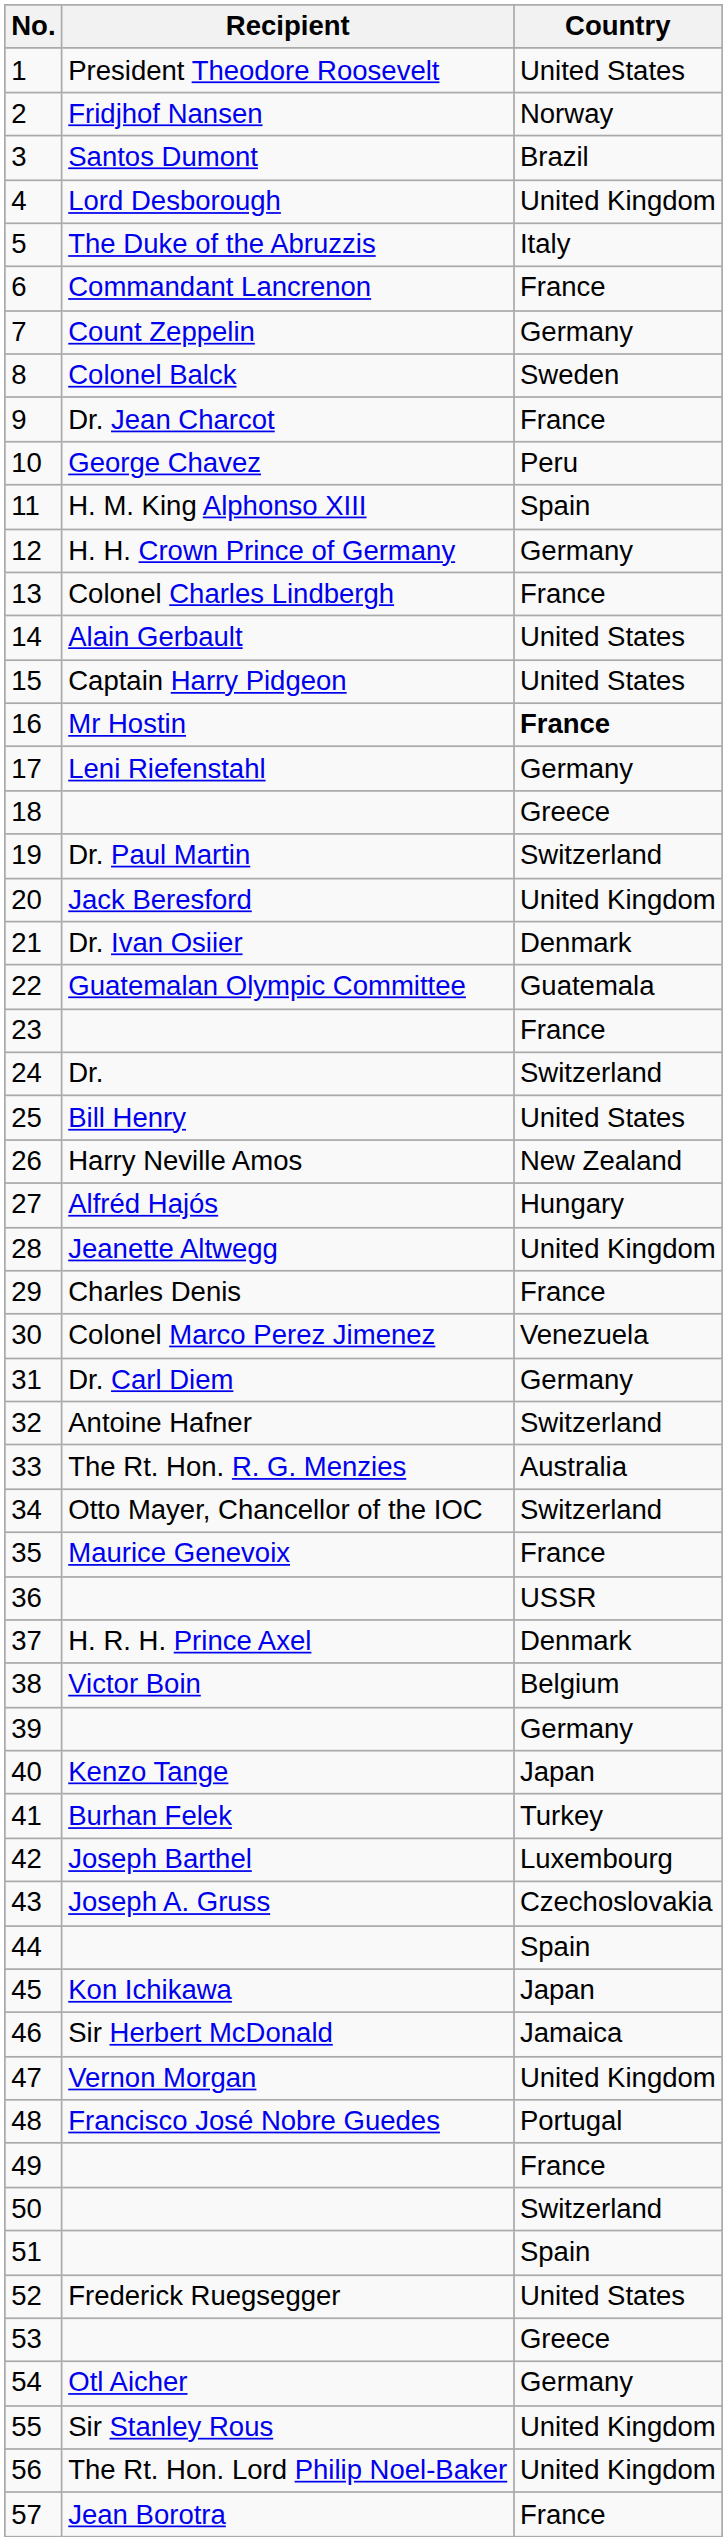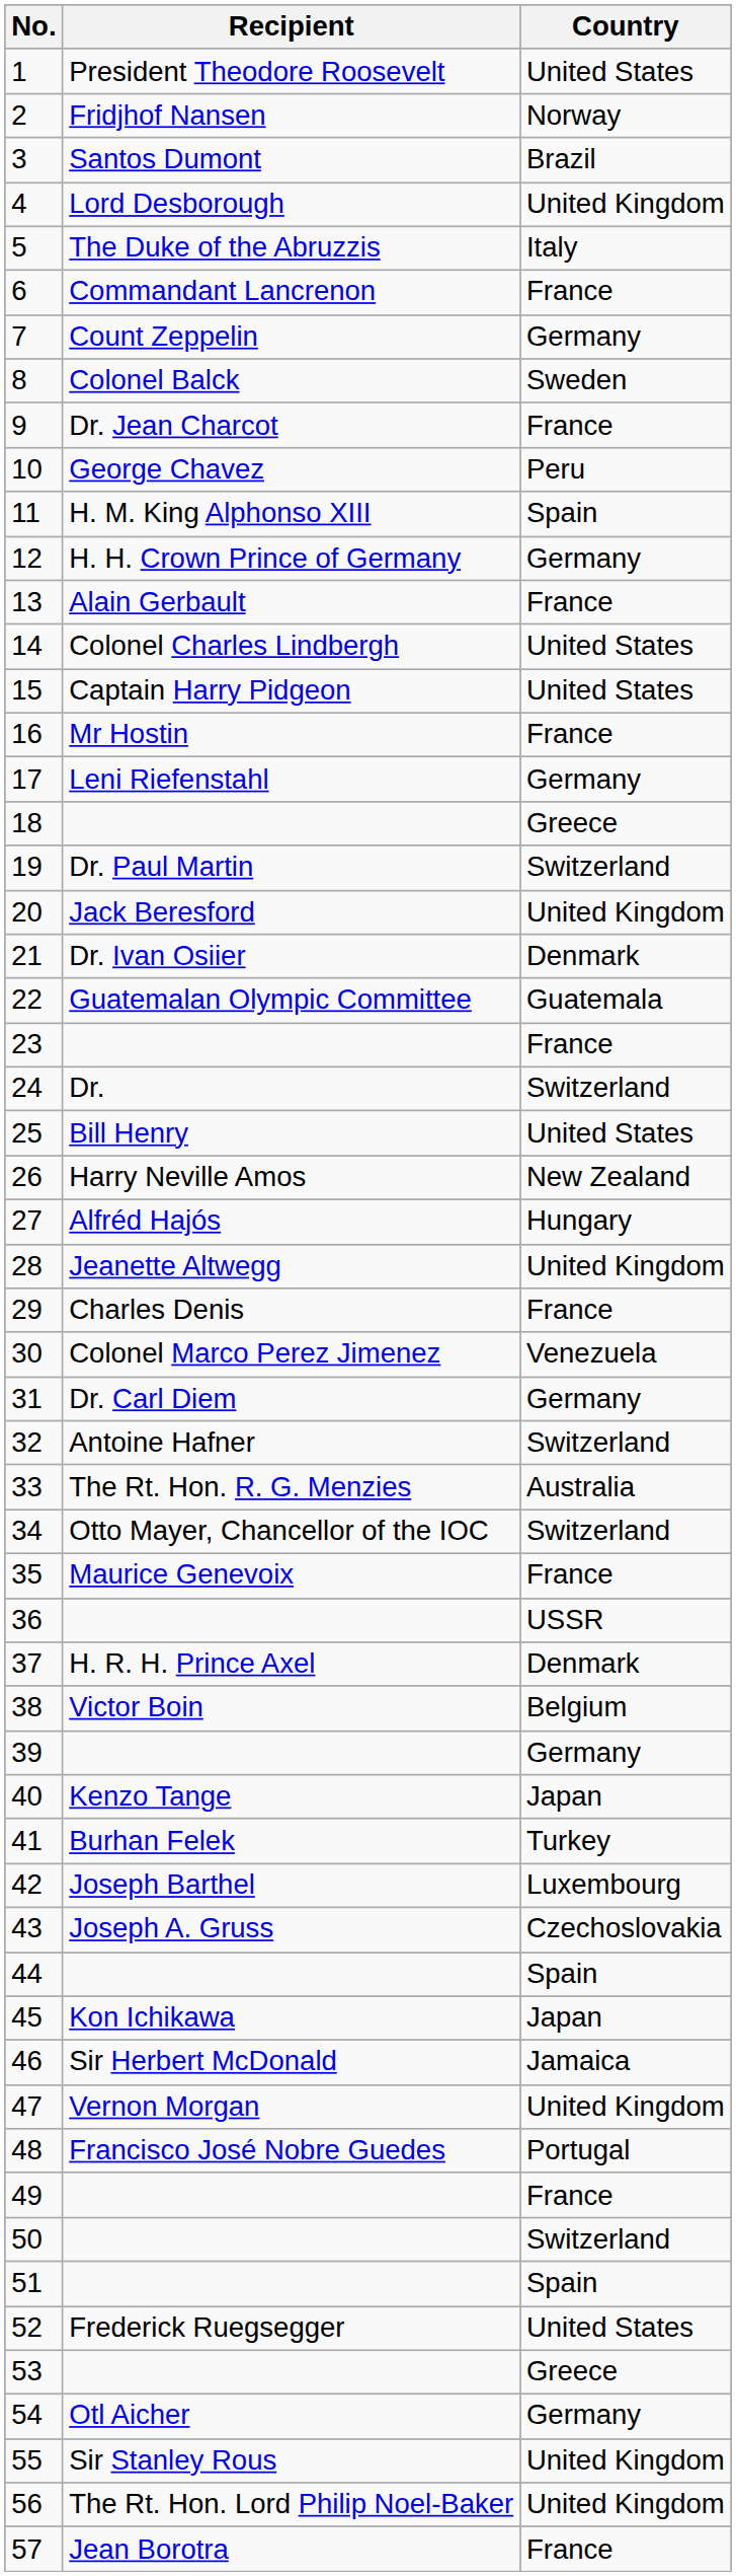 <table class="wikitable">
 <tr>
 <th>No.</th>
 <th>Recipient</th>
 <th>Country</th>
 </tr>
 <tr>
 <td>1</td>
 <td>President <a href='#'>Theodore Roosevelt</a></td>
 <td>United States</td>
 </tr>
 <tr>
 <td>2</td>
 <td><a href='#'>Fridjhof Nansen</a></td>
 <td>Norway</td>
 </tr>
 <tr>
 <td>3</td>
 <td><a href='#'>Santos Dumont</a></td>
 <td>Brazil</td>
 </tr>
 <tr>
 <td>4</td>
 <td><a href='#'>Lord Desborough</a></td>
 <td>United Kingdom</td>
 </tr>
 <tr>
 <td>5</td>
 <td><a href='#'>The Duke of the Abruzzis</a></td>
 <td>Italy</td>
 </tr>
 <tr>
 <td>6</td>
 <td><a href='#'>Commandant Lancrenon</a></td>
 <td>France</td>
 </tr>
 <tr>
 <td>7</td>
 <td><a href='#'>Count Zeppelin</a></td>
 <td>Germany</td>
 </tr>
 <tr>
 <td>8</td>
 <td><a href='#'>Colonel Balck</a></td>
 <td>Sweden</td>
 </tr>
 <tr>
 <td>9</td>
 <td>Dr. <a href='#'>Jean Charcot</a></td>
 <td>France</td>
 </tr>
 <tr>
 <td>10</td>
 <td><a href='#'>George Chavez</a></td>
 <td>Peru</td>
 </tr>
 <tr>
 <td>11</td>
 <td>H. M. King <a href='#'>Alphonso XIII</a></td>
 <td>Spain</td>
 </tr>
 <tr>
 <td>12</td>
 <td>H. H. <a href='#'>Crown Prince of Germany</a></td>
 <td>Germany</td>
 </tr>
 <tr>
 <td>13</td>
-<td>Colonel <a href='#'>Charles Lindbergh</a></td>
+<td><a href='#'>Alain Gerbault</a></td>
 <td>France</td>
 </tr>
 <tr>
 <td>14</td>
-<td><a href='#'>Alain Gerbault</a></td>
+<td>Colonel <a href='#'>Charles Lindbergh</a></td>
 <td>United States</td>
 </tr>
 <tr>
 <td>15</td>
 <td>Captain <a href='#'>Harry Pidgeon</a></td>
 <td>United States</td>
 </tr>
 <tr>
 <td>16</td>
 <td><a href='#'>Mr Hostin</a></td>
-<td><strong>France</strong></td>
+<td>France</td>
 </tr>
 <tr>
 <td>17</td>
 <td><a href='#'>Leni Riefenstahl</a></td>
 <td>Germany</td>
 </tr>
 <tr>
 <td>18</td>
 <td></td>
 <td>Greece</td>
 </tr>
 <tr>
 <td>19</td>
 <td>Dr. <a href='#'>Paul Martin</a></td>
 <td>Switzerland</td>
 </tr>
 <tr>
 <td>20</td>
 <td><a href='#'>Jack Beresford</a></td>
 <td>United Kingdom</td>
 </tr>
 <tr>
 <td>21</td>
 <td>Dr. <a href='#'>Ivan Osiier</a></td>
 <td>Denmark</td>
 </tr>
 <tr>
 <td>22</td>
 <td><a href='#'>Guatemalan Olympic Committee</a></td>
 <td>Guatemala</td>
 </tr>
 <tr>
 <td>23</td>
 <td></td>
 <td>France</td>
 </tr>
 <tr>
 <td>24</td>
 <td>Dr. </td>
 <td>Switzerland</td>
 </tr>
 <tr>
 <td>25</td>
 <td><a href='#'>Bill Henry</a></td>
 <td>United States</td>
 </tr>
 <tr>
 <td>26</td>
 <td>Harry Neville Amos</td>
 <td>New Zealand</td>
 </tr>
 <tr>
 <td>27</td>
 <td><a href='#'>Alfréd Hajós</a></td>
 <td>Hungary</td>
 </tr>
 <tr>
 <td>28</td>
 <td><a href='#'>Jeanette Altwegg</a></td>
 <td>United Kingdom</td>
 </tr>
 <tr>
 <td>29</td>
 <td>Charles Denis</td>
 <td>France</td>
 </tr>
 <tr>
 <td>30</td>
 <td>Colonel <a href='#'>Marco Perez Jimenez</a></td>
 <td>Venezuela</td>
 </tr>
 <tr>
 <td>31</td>
 <td>Dr. <a href='#'>Carl Diem</a></td>
 <td>Germany</td>
 </tr>
 <tr>
 <td>32</td>
 <td>Antoine Hafner</td>
 <td>Switzerland</td>
 </tr>
 <tr>
 <td>33</td>
 <td>The Rt. Hon. <a href='#'>R. G. Menzies</a></td>
 <td>Australia</td>
 </tr>
 <tr>
 <td>34</td>
 <td>Otto Mayer, Chancellor of the IOC</td>
 <td>Switzerland</td>
 </tr>
 <tr>
 <td>35</td>
 <td><a href='#'>Maurice Genevoix</a></td>
 <td>France</td>
 </tr>
 <tr>
 <td>36</td>
 <td></td>
 <td>USSR</td>
 </tr>
 <tr>
 <td>37</td>
 <td>H. R. H. <a href='#'>Prince Axel</a></td>
 <td>Denmark</td>
 </tr>
 <tr>
 <td>38</td>
 <td><a href='#'>Victor Boin</a></td>
 <td>Belgium</td>
 </tr>
 <tr>
 <td>39</td>
 <td></td>
 <td>Germany</td>
 </tr>
 <tr>
 <td>40</td>
 <td><a href='#'>Kenzo Tange</a></td>
 <td>Japan</td>
 </tr>
 <tr>
 <td>41</td>
 <td><a href='#'>Burhan Felek</a></td>
 <td>Turkey</td>
 </tr>
 <tr>
 <td>42</td>
 <td><a href='#'>Joseph Barthel</a></td>
 <td>Luxembourg</td>
 </tr>
 <tr>
 <td>43</td>
 <td><a href='#'>Joseph A. Gruss</a></td>
 <td>Czechoslovakia</td>
 </tr>
 <tr>
 <td>44</td>
 <td></td>
 <td>Spain</td>
 </tr>
 <tr>
 <td>45</td>
 <td><a href='#'>Kon Ichikawa</a></td>
 <td>Japan</td>
 </tr>
 <tr>
 <td>46</td>
 <td>Sir <a href='#'>Herbert McDonald</a></td>
 <td>Jamaica</td>
 </tr>
 <tr>
 <td>47</td>
 <td><a href='#'>Vernon Morgan</a></td>
 <td>United Kingdom</td>
 </tr>
 <tr>
 <td>48</td>
 <td><a href='#'>Francisco José Nobre Guedes</a></td>
 <td>Portugal</td>
 </tr>
 <tr>
 <td>49</td>
 <td></td>
 <td>France</td>
 </tr>
 <tr>
 <td>50</td>
 <td></td>
 <td>Switzerland</td>
 </tr>
 <tr>
 <td>51</td>
 <td></td>
 <td>Spain</td>
 </tr>
 <tr>
 <td>52</td>
 <td>Frederick Ruegsegger</td>
 <td>United States</td>
 </tr>
 <tr>
 <td>53</td>
 <td></td>
 <td>Greece</td>
 </tr>
 <tr>
 <td>54</td>
 <td><a href='#'>Otl Aicher</a></td>
 <td>Germany</td>
 </tr>
 <tr>
 <td>55</td>
 <td>Sir <a href='#'>Stanley Rous</a></td>
 <td>United Kingdom</td>
 </tr>
 <tr>
 <td>56</td>
 <td>The Rt. Hon. Lord <a href='#'>Philip Noel-Baker</a></td>
 <td>United Kingdom</td>
 </tr>
 <tr>
 <td>57</td>
 <td><a href='#'>Jean Borotra</a></td>
 <td>France</td>
 </tr>
 </table>
